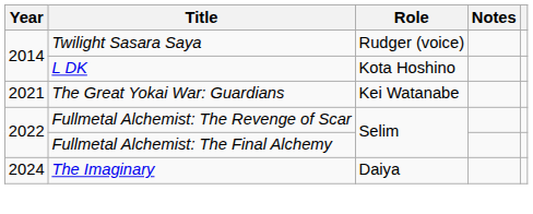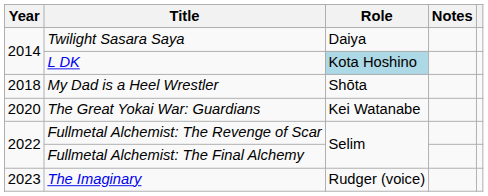 <table class="wikitable plainrowheaders sortable">
 <tr>
 <th>Year</th>
 <th>Title</th>
 <th>Role</th>
 <th class="unsortable">Notes</th>
 <th class="unsortable"></th>
 </tr>
 <tr>
 <td rowspan="2">2014</td>
 <td><em>Twilight Sasara Saya</em></td>
-<td>Rudger (voice)</td>
+<td>Daiya</td>
 <td></td>
 <td></td>
 </tr>
 <tr>
 <td><em><a href='#'>L DK</a></em></td>
-<td>Kota Hoshino</td>
+<td style="background: lightblue;">Kota Hoshino</td>
 <td></td>
 <td></td>
 </tr>
 <tr>
-<td>2021</td>
+<td>2018</td>
+<td><em>My Dad is a Heel Wrestler</em></td>
+<td>Shōta</td>
+<td></td>
+<td></td>
+</tr>
+<tr>
+<td>2020</td>
 <td><em>The Great Yokai War: Guardians</em></td>
 <td>Kei Watanabe</td>
 <td></td>
 <td></td>
 </tr>
 <tr>
 <td rowspan="2">2022</td>
 <td><em>Fullmetal Alchemist: The Revenge of Scar</em></td>
 <td rowspan="2">Selim</td>
 <td></td>
 <td></td>
 </tr>
 <tr>
 <td><em>Fullmetal Alchemist: The Final Alchemy</em></td>
 <td></td>
 <td></td>
 </tr>
 <tr>
-<td>2024</td>
+<td>2023</td>
 <td><em><a href='#'>The Imaginary</a></em></td>
-<td>Daiya</td>
+<td>Rudger (voice)</td>
 <td></td>
 <td></td>
 </tr>
 </table>
